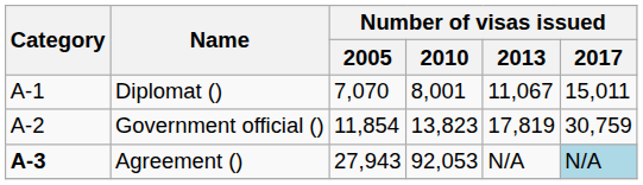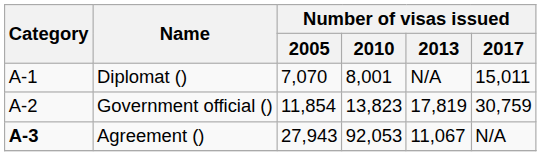 <table class="wikitable">
 <tr>
 <th rowspan="2">Category</th>
 <th rowspan="2">Name</th>
 <th colspan="4">Number of visas issued</th>
 </tr>
 <tr>
 <th>2005</th>
 <th>2010</th>
 <th>2013</th>
 <th>2017</th>
 </tr>
 <tr>
 <td>A-1</td>
 <td>Diplomat ()</td>
 <td>7,070</td>
 <td>8,001</td>
-<td>11,067</td>
+<td>N/A</td>
 <td>15,011</td>
 </tr>
 <tr>
 <td>A-2</td>
 <td>Government official ()</td>
 <td>11,854</td>
 <td>13,823</td>
 <td>17,819</td>
 <td>30,759</td>
 </tr>
 <tr>
 <td><strong>A-3</strong></td>
 <td>Agreement ()</td>
 <td>27,943</td>
 <td>92,053</td>
+<td>11,067</td>
 <td>N/A</td>
-<td style="background: lightblue;">N/A</td>
 </tr>
 <tr>
 </tr>
 </table>
